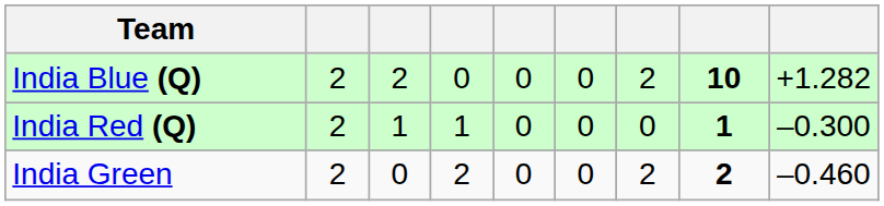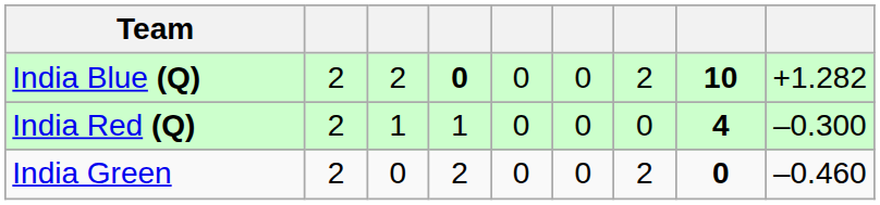 <table class="wikitable" style="text-align:center">
 <tr>
 <th width="150">Team</th>
 <th width="25"></th>
 <th width="25"></th>
 <th width="25"></th>
 <th width="25"></th>
 <th width="25"></th>
 <th width="25"></th>
 <th width="40"></th>
 <th width="40"></th>
 </tr>
 <tr style="background:#cfc;">
 <td style="text-align:left"><a href='#'>India Blue</a> <strong>(Q)</strong></td>
 <td>2</td>
 <td>2</td>
-<td>0</td>
+<td><strong>0</strong></td>
 <td>0</td>
 <td>0</td>
 <td>2</td>
 <td><strong>10</strong></td>
 <td>+1.282</td>
 </tr>
 <tr style="background:#cfc;">
 <td style="text-align:left"><a href='#'>India Red</a> <strong>(Q)</strong></td>
 <td>2</td>
 <td>1</td>
 <td>1</td>
 <td>0</td>
 <td>0</td>
 <td>0</td>
-<td><strong>1</strong></td>
+<td><strong>4</strong></td>
 <td>–0.300</td>
 </tr>
 <tr>
 <td style="text-align:left"><a href='#'>India Green</a></td>
 <td>2</td>
 <td>0</td>
 <td>2</td>
 <td>0</td>
 <td>0</td>
 <td>2</td>
-<td><strong>2</strong></td>
+<td><strong>0</strong></td>
 <td>–0.460</td>
 </tr>
 </table>
